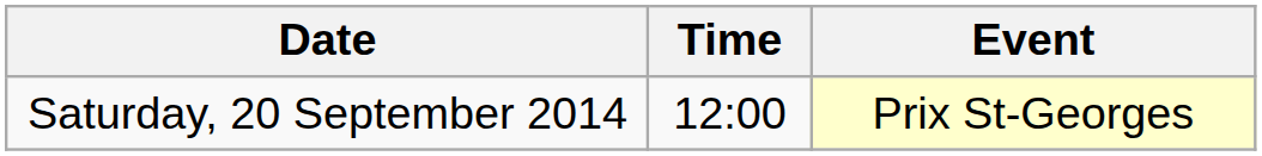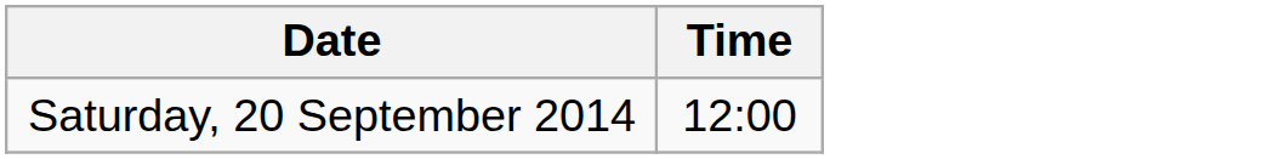 <table class = "wikitable" style="text-align:center;">
 <tr>
 <th width=220>Date</th>
 <th width=50>Time</th>
-<th width=150>Event</th>
 </tr>
 <tr>
 <td>Saturday, 20 September 2014</td>
 <td>12:00</td>
-<td bgcolor=ffffcc>Prix St-Georges</td>
 </tr>
 </table>
